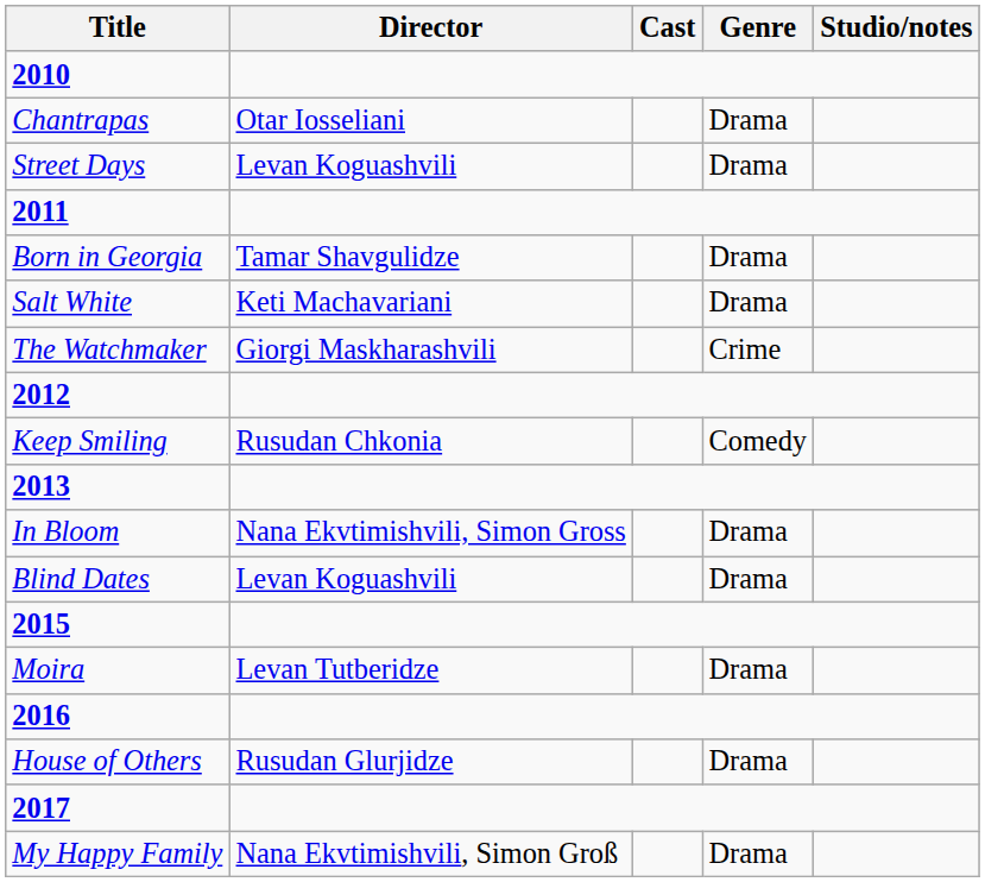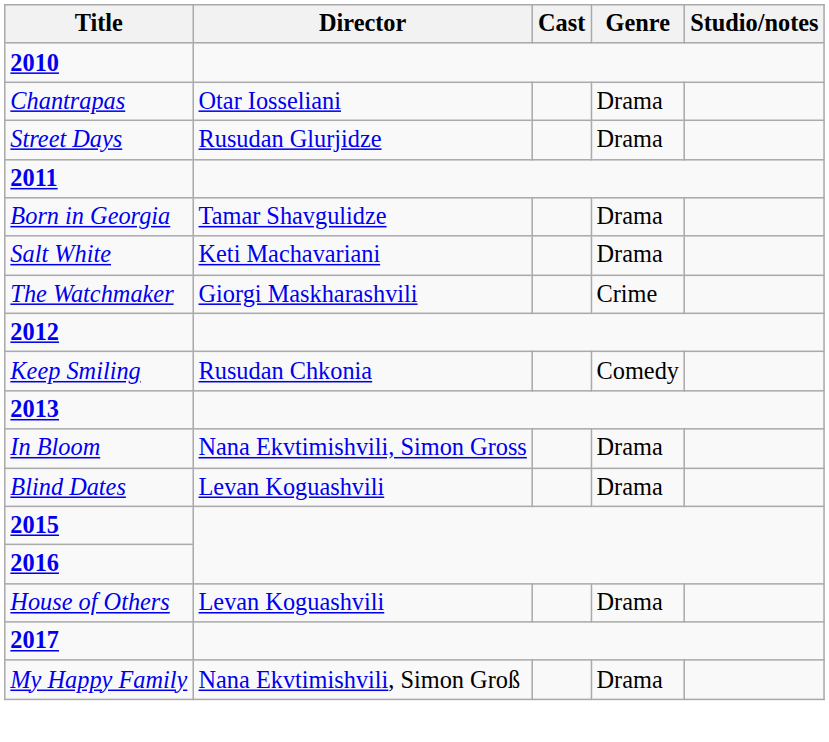 <table class="wikitable">
 <tr>
 <th>Title</th>
 <th>Director</th>
 <th>Cast</th>
 <th>Genre</th>
 <th>Studio/notes</th>
 </tr>
 <tr>
 <td><strong><a href='#'>2010</a></strong></td>
 </tr>
 <tr>
 <td><em><a href='#'>Chantrapas</a></em></td>
 <td><a href='#'>Otar Iosseliani</a></td>
 <td></td>
 <td>Drama</td>
 <td></td>
 </tr>
 <tr>
 <td><em><a href='#'>Street Days</a></em></td>
-<td><a href='#'>Levan Koguashvili</a></td>
+<td><a href='#'>Rusudan Glurjidze</a></td>
 <td></td>
 <td>Drama</td>
 <td></td>
 </tr>
 <tr>
 <td><strong><a href='#'>2011</a></strong></td>
 </tr>
 <tr>
 <td><em><a href='#'>Born in Georgia</a></em></td>
 <td><a href='#'>Tamar Shavgulidze</a></td>
 <td></td>
 <td>Drama</td>
 <td></td>
 </tr>
 <tr>
 <td><em><a href='#'>Salt White</a></em></td>
 <td><a href='#'>Keti Machavariani</a></td>
 <td></td>
 <td>Drama</td>
 <td></td>
 </tr>
 <tr>
 <td><em><a href='#'>The Watchmaker</a></em></td>
 <td><a href='#'>Giorgi Maskharashvili</a></td>
 <td></td>
 <td>Crime</td>
 <td></td>
 </tr>
 <tr>
 <td><strong><a href='#'>2012</a></strong></td>
 </tr>
 <tr>
 <td><em><a href='#'>Keep Smiling</a></em></td>
 <td><a href='#'>Rusudan Chkonia</a></td>
 <td></td>
 <td>Comedy</td>
 <td></td>
 </tr>
 <tr>
 <td><strong><a href='#'>2013</a></strong></td>
 </tr>
 <tr>
 <td><em><a href='#'>In Bloom</a></em></td>
 <td><a href='#'>Nana Ekvtimishvili, Simon Gross</a></td>
 <td></td>
 <td>Drama</td>
 <td></td>
 </tr>
 <tr>
 <td><em><a href='#'>Blind Dates</a></em></td>
 <td><a href='#'>Levan Koguashvili</a></td>
 <td></td>
 <td>Drama</td>
 <td></td>
 </tr>
 <tr>
 <td><strong><a href='#'>2015</a></strong></td>
 </tr>
 <tr>
-<td><em><a href='#'>Moira</a></em></td>
-<td><a href='#'>Levan Tutberidze</a></td>
-<td></td>
-<td>Drama</td>
-<td></td>
-</tr>
-<tr>
 <td><strong><a href='#'>2016</a></strong></td>
 </tr>
 <tr>
 <td><em><a href='#'>House of Others</a></em></td>
-<td><a href='#'>Rusudan Glurjidze</a></td>
+<td><a href='#'>Levan Koguashvili</a></td>
 <td></td>
 <td>Drama</td>
 <td></td>
 </tr>
 <tr>
 <td><strong><a href='#'>2017</a></strong></td>
 </tr>
 <tr>
 <td><em><a href='#'>My Happy Family</a></em></td>
 <td><a href='#'>Nana Ekvtimishvili</a>, Simon Groß</td>
 <td></td>
 <td>Drama</td>
 <td></td>
 </tr>
 </table>
